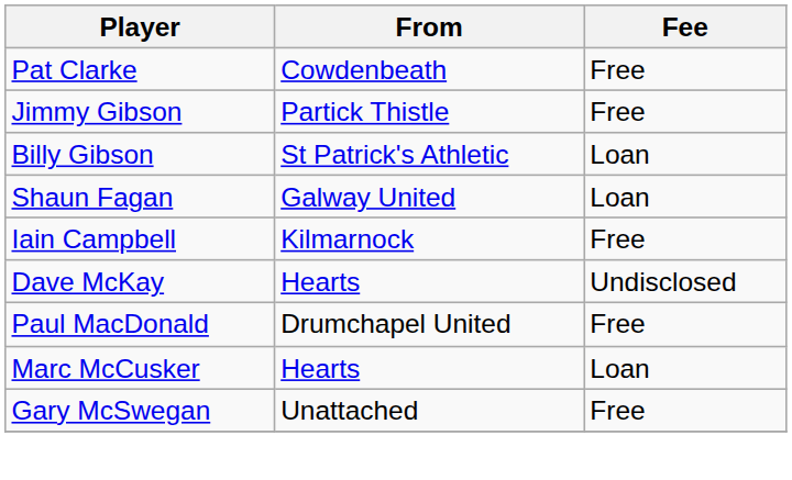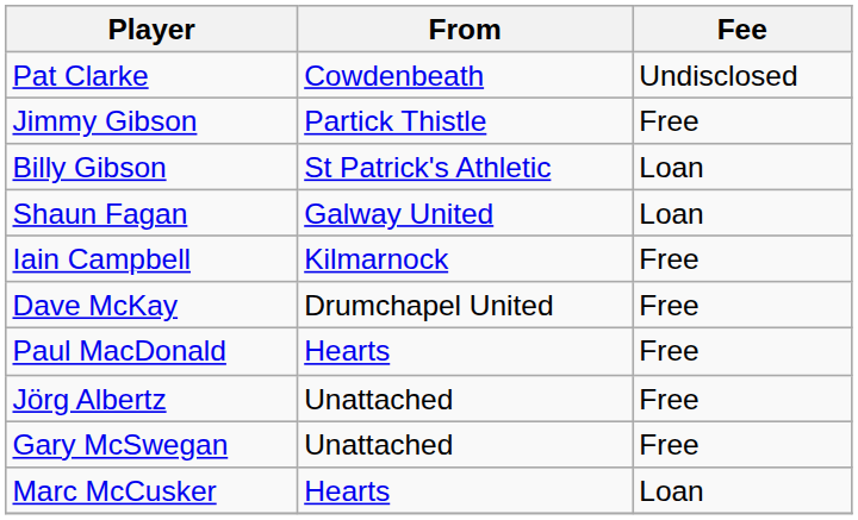 <table class="wikitable" style="text-align:center; font-size:95%;width:50%; text-align:left">
 <tr>
 <th><strong>Player</strong></th>
 <th><strong>From</strong></th>
 <th><strong>Fee</strong></th>
 </tr>
 <tr --->
 <td> <a href='#'>Pat Clarke</a></td>
 <td><a href='#'>Cowdenbeath</a></td>
-<td>Free</td>
+<td>Undisclosed</td>
 </tr>
 <tr --->
 <td> <a href='#'>Jimmy Gibson</a></td>
 <td><a href='#'>Partick Thistle</a></td>
 <td>Free</td>
 </tr>
 <tr --->
 <td> <a href='#'>Billy Gibson</a></td>
 <td><a href='#'>St Patrick's Athletic</a></td>
 <td>Loan</td>
 </tr>
 <tr --->
 <td> <a href='#'>Shaun Fagan</a></td>
 <td><a href='#'>Galway United</a></td>
 <td>Loan</td>
 </tr>
 <tr --->
 <td> <a href='#'>Iain Campbell</a></td>
 <td><a href='#'>Kilmarnock</a></td>
 <td>Free</td>
 </tr>
 <tr --->
 <td> <a href='#'>Dave McKay</a></td>
-<td><a href='#'>Hearts</a></td>
-<td>Undisclosed</td>
+<td>Drumchapel United</td>
+<td>Free</td>
 </tr>
 <tr --->
 <td> <a href='#'>Paul MacDonald</a></td>
-<td>Drumchapel United</td>
+<td><a href='#'>Hearts</a></td>
+<td>Free</td>
+</tr>
+<tr --->
+<td> <a href='#'>Jörg Albertz</a></td>
+<td>Unattached</td>
+<td>Free</td>
+</tr>
+<tr --->
+<td> <a href='#'>Gary McSwegan</a></td>
+<td>Unattached</td>
 <td>Free</td>
 </tr>
 <tr --->
 <td> <a href='#'>Marc McCusker</a></td>
 <td><a href='#'>Hearts</a></td>
 <td>Loan</td>
 </tr>
 <tr --->
-<td> <a href='#'>Gary McSwegan</a></td>
-<td>Unattached</td>
-<td>Free</td>
-</tr>
-<tr --->
 </tr>
 </table>
